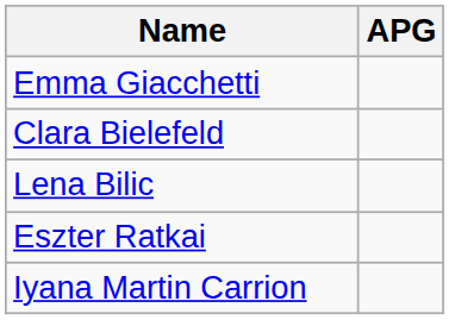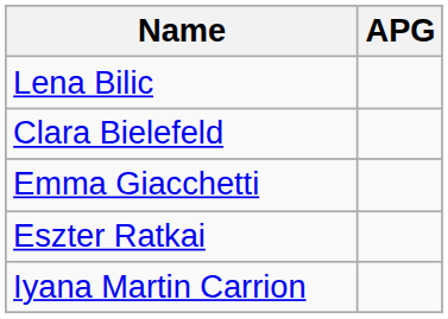 <table class=wikitable>
 <tr>
 <th width=167>Name</th>
 <th>APG</th>
 </tr>
 <tr>
-<td> <a href='#'>Emma Giacchetti</a></td>
+<td> <a href='#'>Lena Bilic</a></td>
 <td></td>
 </tr>
 <tr>
 <td> <a href='#'>Clara Bielefeld</a></td>
 <td></td>
 </tr>
 <tr>
-<td> <a href='#'>Lena Bilic</a></td>
+<td> <a href='#'>Emma Giacchetti</a></td>
 <td></td>
 </tr>
 <tr>
 <td> <a href='#'>Eszter Ratkai</a></td>
 <td></td>
 </tr>
 <tr>
 <td> <a href='#'>Iyana Martin Carrion</a></td>
 <td></td>
 </tr>
 </table>
